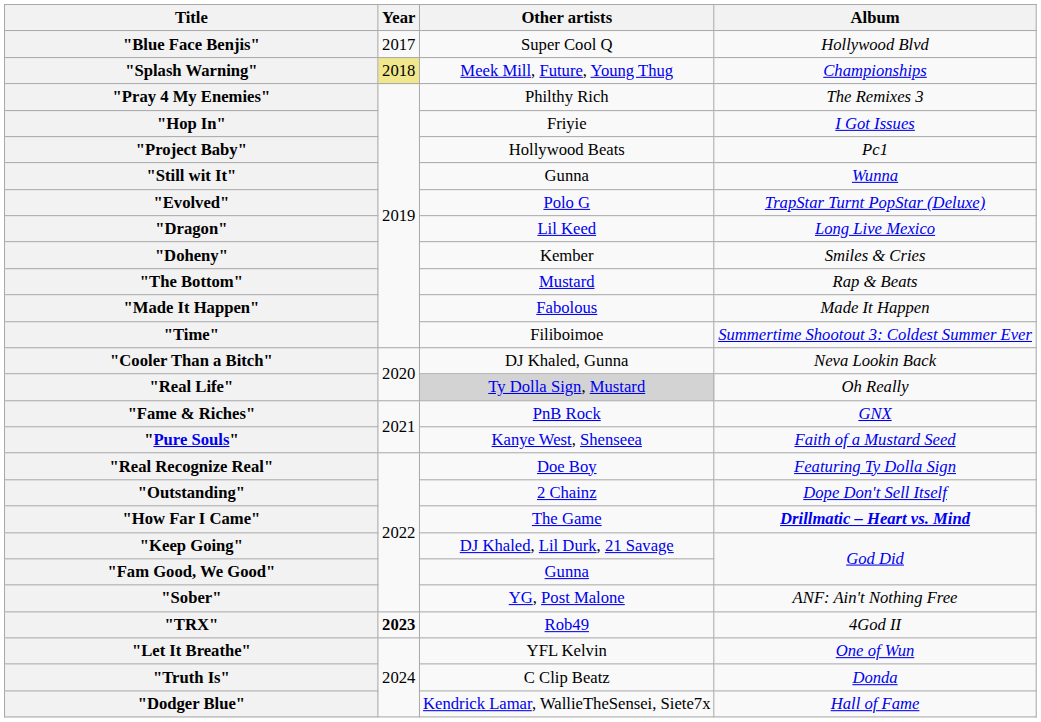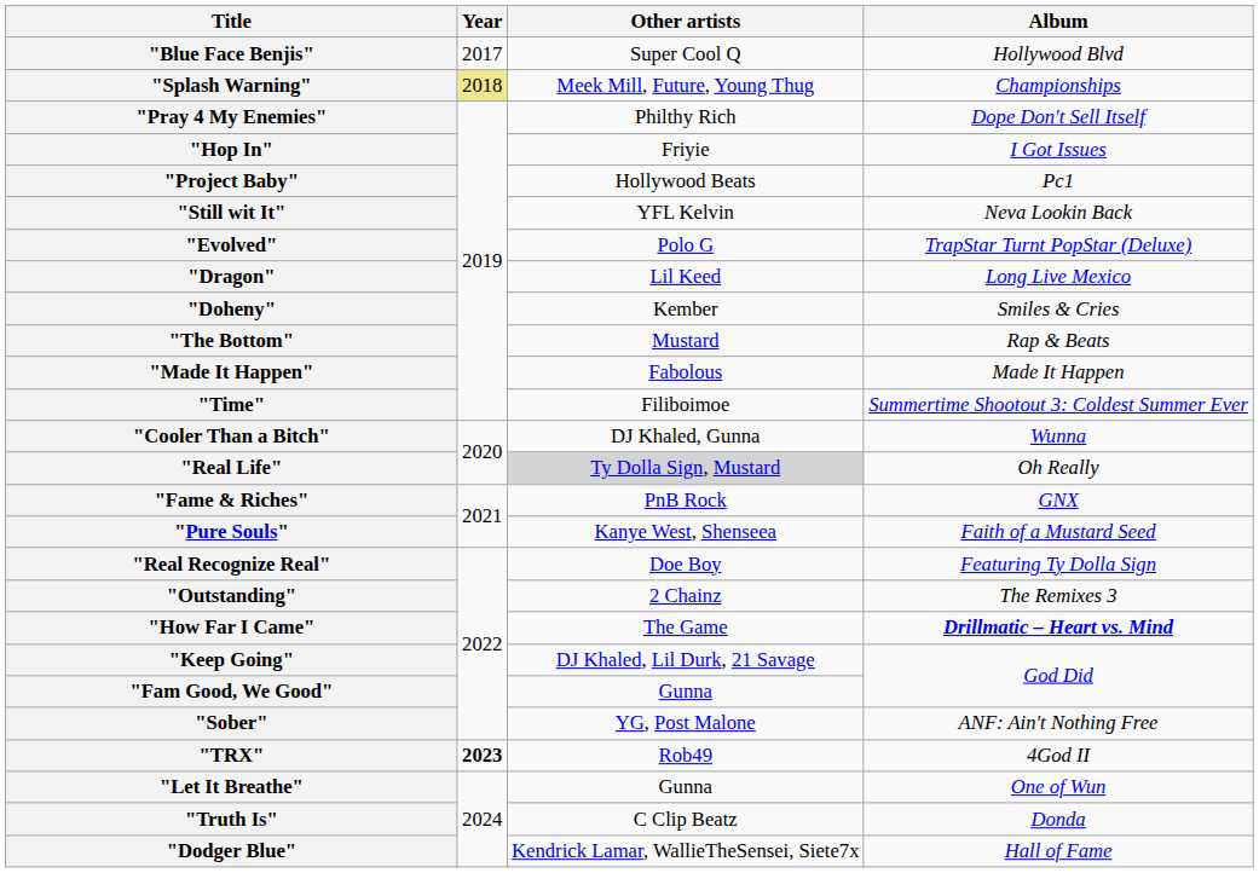 <table class="wikitable plainrowheaders" style="text-align:center;">
 <tr>
 <th scope="col" style="width:22em;">Title</th>
 <th scope="col" style="width:1em;">Year</th>
 <th scope="col">Other artists</th>
 <th scope="col">Album</th>
 </tr>
 <tr>
 <th scope="row">"Blue Face Benjis"</th>
 <td>2017</td>
 <td>Super Cool Q</td>
 <td><em>Hollywood Blvd</em></td>
 </tr>
 <tr>
 <th scope="row">"Splash Warning"</th>
 <td style="background: khaki;">2018</td>
 <td><a href='#'>Meek Mill</a>, <a href='#'>Future</a>, <a href='#'>Young Thug</a></td>
 <td><em><a href='#'>Championships</a></em></td>
 </tr>
 <tr>
 <th scope="row">"Pray 4 My Enemies"</th>
 <td rowspan="10">2019</td>
 <td>Philthy Rich</td>
-<td><em>The Remixes 3</em></td>
+<td><em><a href='#'>Dope Don't Sell Itself</a></em></td>
 </tr>
 <tr>
 <th scope="row">"Hop In"</th>
 <td>Friyie</td>
 <td><em><a href='#'>I Got Issues</a></em></td>
 </tr>
 <tr>
 <th scope="row">"Project Baby"</th>
 <td>Hollywood Beats</td>
 <td><em>Pc1</em></td>
 </tr>
 <tr>
 <th scope="row">"Still wit It"</th>
-<td>Gunna</td>
-<td><em><a href='#'>Wunna</a></em></td>
+<td>YFL Kelvin</td>
+<td><em>Neva Lookin Back</em></td>
 </tr>
 <tr>
 <th scope="row">"Evolved"</th>
 <td><a href='#'>Polo G</a></td>
 <td><em><a href='#'>TrapStar Turnt PopStar (Deluxe)</a></em></td>
 </tr>
 <tr>
 <th scope="row">"Dragon"</th>
 <td><a href='#'>Lil Keed</a></td>
 <td><em><a href='#'>Long Live Mexico</a></em></td>
 </tr>
 <tr>
 <th scope="row">"Doheny"</th>
 <td>Kember</td>
 <td><em>Smiles & Cries</em></td>
 </tr>
 <tr>
 <th scope="row">"The Bottom"</th>
 <td><a href='#'>Mustard</a></td>
 <td><em>Rap & Beats</em></td>
 </tr>
 <tr>
 <th scope="row">"Made It Happen"</th>
 <td><a href='#'>Fabolous</a></td>
 <td><em>Made It Happen</em></td>
 </tr>
 <tr>
 <th scope="row">"Time"</th>
 <td>Filiboimoe</td>
 <td><em><a href='#'>Summertime Shootout 3: Coldest Summer Ever</a></em></td>
 </tr>
 <tr>
 <th scope="row">"Cooler Than a Bitch"</th>
 <td rowspan="2">2020</td>
 <td>DJ Khaled, Gunna</td>
-<td><em>Neva Lookin Back</em></td>
+<td><em><a href='#'>Wunna</a></em></td>
 </tr>
 <tr>
 <th scope="row">"Real Life"</th>
 <td style="background: lightgrey;"><a href='#'>Ty Dolla Sign</a>, <a href='#'>Mustard</a></td>
 <td><em>Oh Really</em></td>
 </tr>
 <tr>
 <th scope="row">"Fame & Riches"</th>
 <td rowspan="2">2021</td>
 <td><a href='#'>PnB Rock</a></td>
 <td><em><a href='#'>GNX</a></em></td>
 </tr>
 <tr>
 <th scope="row">"<a href='#'>Pure Souls</a>"</th>
 <td><a href='#'>Kanye West</a>, <a href='#'>Shenseea</a></td>
 <td><em><a href='#'>Faith of a Mustard Seed</a></em></td>
 </tr>
 <tr>
 <th scope="row">"Real Recognize Real"</th>
 <td rowspan="6">2022</td>
 <td><a href='#'>Doe Boy</a></td>
 <td><em><a href='#'>Featuring Ty Dolla Sign</a></em></td>
 </tr>
 <tr>
 <th scope="row">"Outstanding"</th>
 <td><a href='#'>2 Chainz</a></td>
-<td><em><a href='#'>Dope Don't Sell Itself</a></em></td>
+<td><em>The Remixes 3</em></td>
 </tr>
 <tr>
 <th scope="row">"How Far I Came"</th>
 <td><a href='#'>The Game</a></td>
 <td><strong><em><a href='#'>Drillmatic – Heart vs. Mind</a></em></strong></td>
 </tr>
 <tr>
 <th scope="row">"Keep Going"</th>
 <td><a href='#'>DJ Khaled</a>, <a href='#'>Lil Durk</a>, <a href='#'>21 Savage</a></td>
 <td rowspan="2"><em><a href='#'>God Did</a></em></td>
 </tr>
 <tr>
 <th scope="row">"Fam Good, We Good"</th>
 <td><a href='#'>Gunna</a></td>
 </tr>
 <tr>
 <th scope="row">"Sober"</th>
 <td><a href='#'>YG</a>, <a href='#'>Post Malone</a></td>
 <td><em>ANF: Ain't Nothing Free</em></td>
 </tr>
 <tr>
 <th scope="row">"TRX"</th>
 <td><strong>2023</strong></td>
 <td><a href='#'>Rob49</a></td>
 <td><em>4God II</em></td>
 </tr>
 <tr>
 <th scope="row">"Let It Breathe"</th>
 <td rowspan="3">2024</td>
-<td>YFL Kelvin</td>
+<td>Gunna</td>
 <td><em><a href='#'>One of Wun</a></em></td>
 </tr>
 <tr>
 <th scope="row">"Truth Is"</th>
 <td>C Clip Beatz</td>
 <td><em><a href='#'>Donda</a></em></td>
 </tr>
 <tr>
 <th scope="row">"Dodger Blue"</th>
 <td><a href='#'>Kendrick Lamar</a>, WallieTheSensei, Siete7x</td>
 <td><em><a href='#'>Hall of Fame</a></em></td>
 </tr>
 </table>
